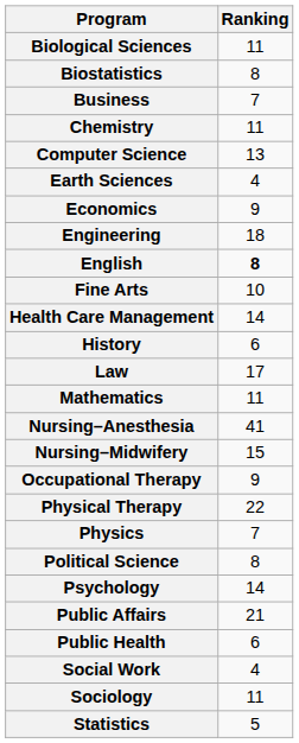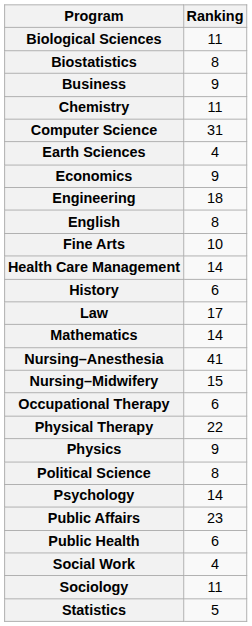 <table class="wikitable sortable collapsible" style="float:right; text-align:center">
 <tr>
 <th scope="col">Program</th>
 <th scope="col">Ranking</th>
 </tr>
 <tr>
 <th scope="row">Biological Sciences</th>
 <td>11</td>
 </tr>
 <tr>
 <th scope="row">Biostatistics</th>
 <td>8</td>
 </tr>
 <tr>
 <th scope="row">Business</th>
-<td>7</td>
+<td>9</td>
 </tr>
 <tr>
 <th scope="row">Chemistry</th>
 <td>11</td>
 </tr>
 <tr>
 <th scope="row">Computer Science</th>
-<td>13</td>
+<td>31</td>
 </tr>
 <tr>
 <th scope="row">Earth Sciences</th>
 <td>4</td>
 </tr>
 <tr>
 <th scope="row">Economics</th>
 <td>9</td>
 </tr>
 <tr>
 <th scope="row">Engineering</th>
 <td>18</td>
 </tr>
 <tr>
 <th scope="row">English</th>
-<td><strong>8</strong></td>
+<td>8</td>
 </tr>
 <tr>
 <th scope="row">Fine Arts</th>
 <td>10</td>
 </tr>
 <tr>
 <th scope="row">Health Care Management</th>
 <td>14</td>
 </tr>
 <tr>
 <th scope="row">History</th>
 <td>6</td>
 </tr>
 <tr>
 <th scope="row">Law</th>
 <td>17</td>
 </tr>
 <tr>
 <th scope="row">Mathematics</th>
-<td>11</td>
+<td>14</td>
 </tr>
 <tr>
 <th scope="row">Nursing–Anesthesia</th>
 <td>41</td>
 </tr>
 <tr>
 <th scope="row">Nursing–Midwifery</th>
 <td>15</td>
 </tr>
 <tr>
 <th scope="row">Occupational Therapy</th>
-<td>9</td>
+<td>6</td>
 </tr>
 <tr>
 <th scope="row">Physical Therapy</th>
 <td>22</td>
 </tr>
 <tr>
 <th scope="row">Physics</th>
-<td>7</td>
+<td>9</td>
 </tr>
 <tr>
 <th scope="row">Political Science</th>
 <td>8</td>
 </tr>
 <tr>
 <th scope="row">Psychology</th>
 <td>14</td>
 </tr>
 <tr>
 <th scope="row">Public Affairs</th>
-<td>21</td>
+<td>23</td>
 </tr>
 <tr>
 <th scope="row">Public Health</th>
 <td>6</td>
 </tr>
 <tr>
 <th scope="row">Social Work</th>
 <td>4</td>
 </tr>
 <tr>
 <th scope="row">Sociology</th>
 <td>11</td>
 </tr>
 <tr>
 <th scope="row">Statistics</th>
 <td>5</td>
 </tr>
 </table>
